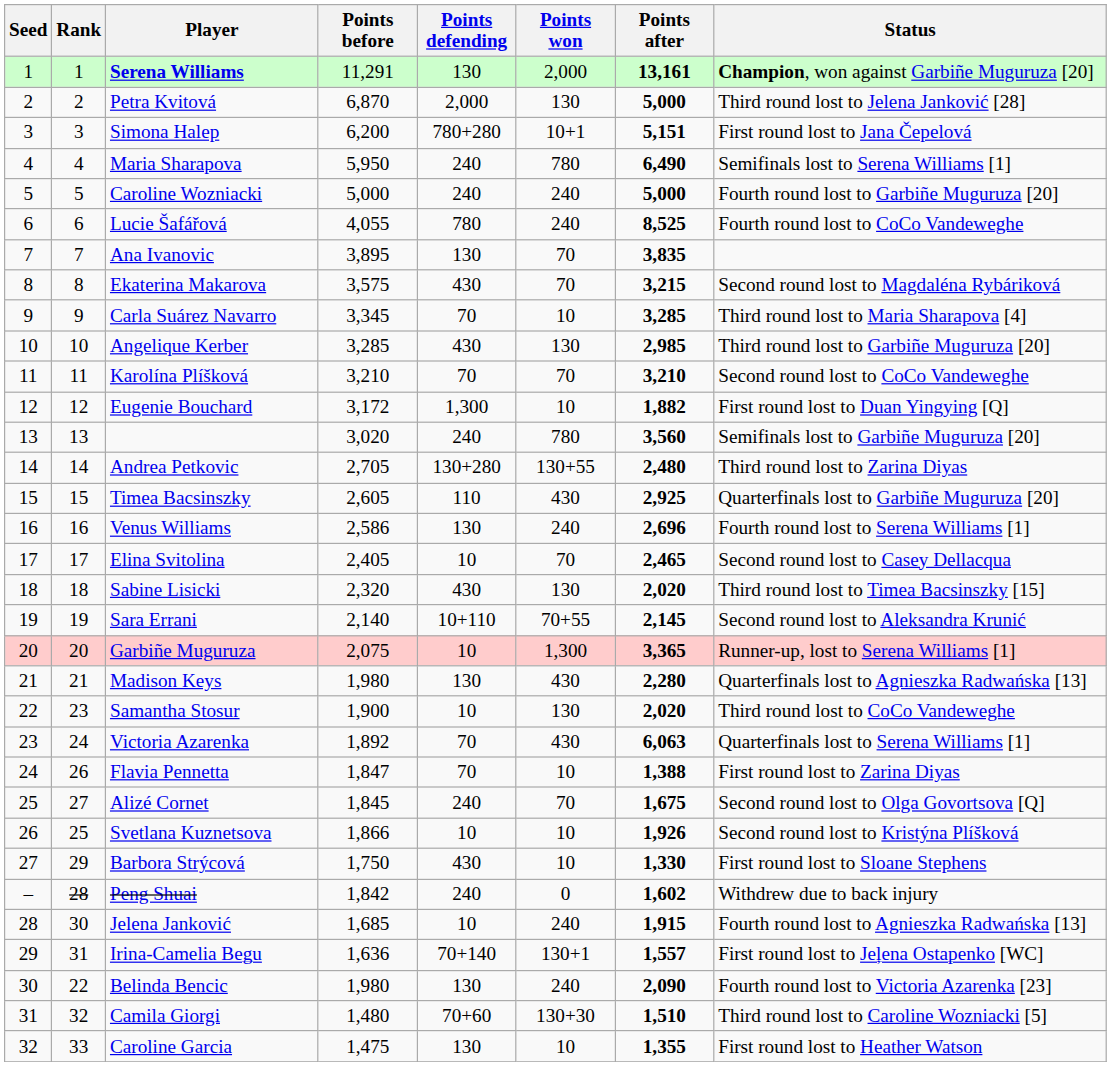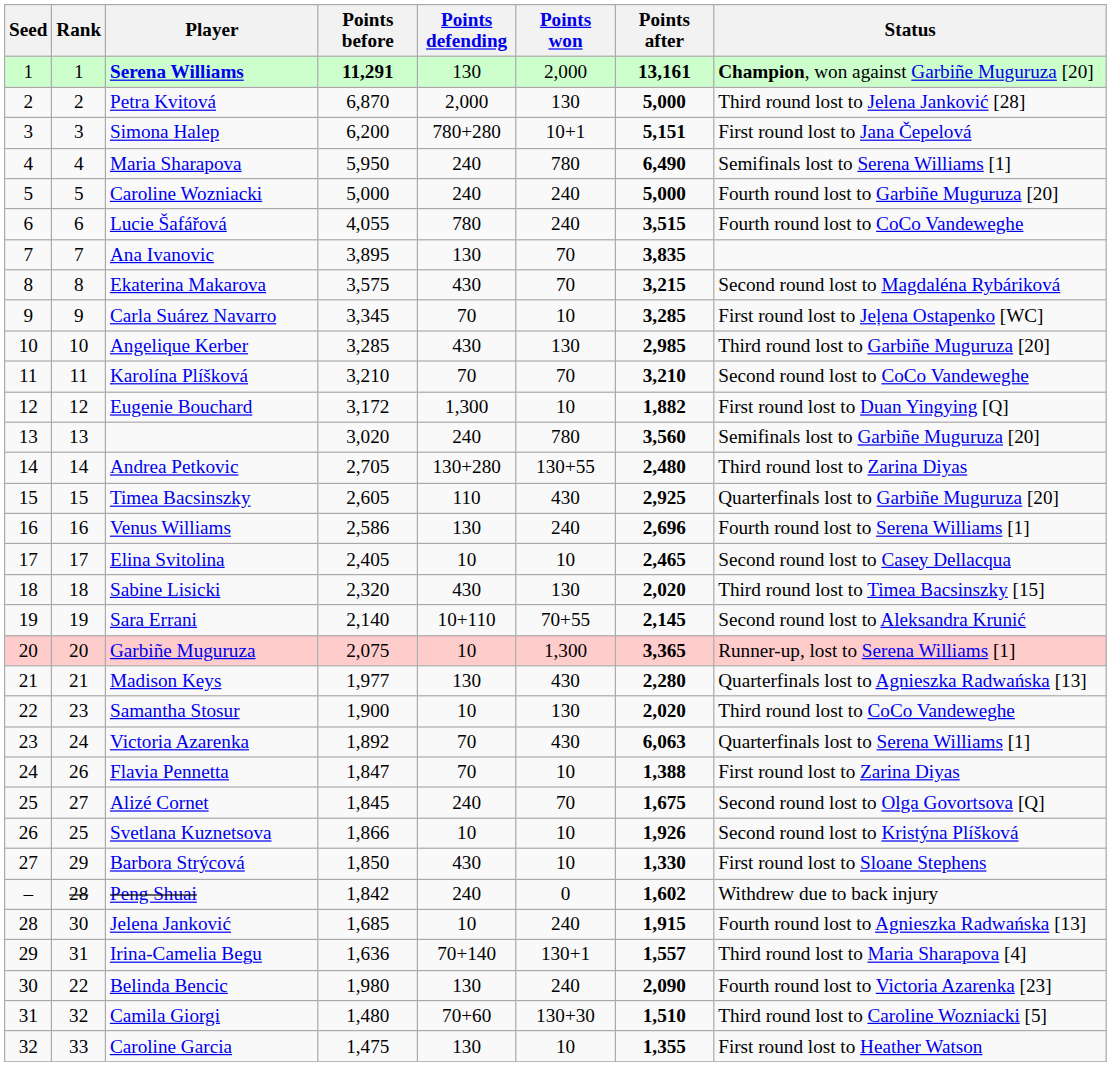 <table class="wikitable sortable" style="text-align:center;">
 <tr>
 <th style="width:30px;">Seed</th>
 <th style="width:30px;">Rank</th>
 <th style="width:170px;">Player</th>
 <th style="width:75px;">Points <br>before</th>
 <th style="width:75px;"><a href='#'>Points <br>defending</a></th>
 <th style="width:75px;"><a href='#'>Points <br>won</a></th>
 <th style="width:75px;">Points <br>after</th>
 <th style="width:320px;">Status</th>
 </tr>
 <tr style="background:#cfc;">
 <td>1</td>
 <td>1</td>
 <td style="text-align:left;" data-sort-value="Serena Williams"><strong> <a href='#'>Serena Williams</a></strong></td>
-<td>11,291</td>
+<td><strong>11,291</strong></td>
 <td>130</td>
 <td>2,000</td>
 <td><strong>13,161</strong></td>
 <td style="text-align:left;" data-sort-value="1"><strong>Champion</strong>, won against  <a href='#'>Garbiñe Muguruza</a> [20]</td>
 </tr>
 <tr>
 <td>2</td>
 <td>2</td>
 <td style="text-align:left;" data-sort-value="Petra Kvitová"> <a href='#'>Petra Kvitová</a></td>
 <td>6,870</td>
 <td>2,000</td>
 <td>130</td>
 <td><strong>5,000</strong></td>
 <td style="text-align:left;" data-sort-value="6">Third round lost to  <a href='#'>Jelena Janković</a> [28]</td>
 </tr>
 <tr>
 <td>3</td>
 <td>3</td>
 <td style="text-align:left;" data-sort-value="Simona Halep"> <a href='#'>Simona Halep</a></td>
 <td>6,200</td>
 <td data-sort-value="1060">780+280</td>
 <td data-sort-value="11">10+1</td>
 <td><strong>5,151</strong></td>
 <td style="text-align:left;" data-sort-value="8">First round lost to  <a href='#'>Jana Čepelová</a></td>
 </tr>
 <tr>
 <td>4</td>
 <td>4</td>
 <td style="text-align:left;" data-sort-value="Maria Sharapova"> <a href='#'>Maria Sharapova</a></td>
 <td>5,950</td>
 <td>240</td>
 <td>780</td>
 <td><strong>6,490</strong></td>
 <td style="text-align:left;" data-sort-value="3">Semifinals lost to  <a href='#'>Serena Williams</a> [1]</td>
 </tr>
 <tr>
 <td>5</td>
 <td>5</td>
 <td style="text-align:left;" data-sort-value="Caroline Wozniacki"> <a href='#'>Caroline Wozniacki</a></td>
 <td>5,000</td>
 <td>240</td>
 <td>240</td>
 <td><strong>5,000</strong></td>
 <td style="text-align:left;" data-sort-value="5">Fourth round lost to  <a href='#'>Garbiñe Muguruza</a> [20]</td>
 </tr>
 <tr>
 <td>6</td>
 <td>6</td>
 <td style="text-align:left;" data-sort-value="Lucie Šafářová"> <a href='#'>Lucie Šafářová</a></td>
 <td>4,055</td>
 <td>780</td>
 <td>240</td>
-<td><strong>8,525</strong></td>
+<td><strong>3,515</strong></td>
 <td style="text-align:left;" data-sort-value="5">Fourth round lost to  <a href='#'>CoCo Vandeweghe</a></td>
 </tr>
 <tr>
 <td>7</td>
 <td>7</td>
 <td style="text-align:left;" data-sort-value="Ana Ivanovic"> <a href='#'>Ana Ivanovic</a></td>
 <td>3,895</td>
 <td>130</td>
 <td>70</td>
 <td><strong>3,835</strong></td>
 <td style="text-align:left;" data-sort-value="7"></td>
 </tr>
 <tr>
 <td>8</td>
 <td>8</td>
 <td style="text-align:left;" data-sort-value="Ekaterina Makarova"> <a href='#'>Ekaterina Makarova</a></td>
 <td>3,575</td>
 <td>430</td>
 <td>70</td>
 <td><strong>3,215</strong></td>
 <td style="text-align:left;" data-sort-value="7">Second round lost to  <a href='#'>Magdaléna Rybáriková</a></td>
 </tr>
 <tr>
 <td>9</td>
 <td>9</td>
 <td style="text-align:left;" data-sort-value="Carla Suárez Navarro"> <a href='#'>Carla Suárez Navarro</a></td>
 <td>3,345</td>
 <td>70</td>
 <td>10</td>
 <td><strong>3,285</strong></td>
-<td style="text-align:left;" data-sort-value="6">Third round lost to  <a href='#'>Maria Sharapova</a> [4]</td>
+<td style="text-align:left;" data-sort-value="8">First round lost to  <a href='#'>Jeļena Ostapenko</a> [WC]</td>
 </tr>
 <tr>
 <td>10</td>
 <td>10</td>
 <td style="text-align:left;" data-sort-value="Angelique Kerber"> <a href='#'>Angelique Kerber</a></td>
 <td>3,285</td>
 <td>430</td>
 <td>130</td>
 <td><strong>2,985</strong></td>
 <td style="text-align:left;" data-sort-value="6">Third round lost to  <a href='#'>Garbiñe Muguruza</a> [20]</td>
 </tr>
 <tr>
 <td>11</td>
 <td>11</td>
 <td style="text-align:left;" data-sort-value="Karolína Plíšková"> <a href='#'>Karolína Plíšková</a></td>
 <td>3,210</td>
 <td>70</td>
 <td>70</td>
 <td><strong>3,210</strong></td>
 <td style="text-align:left;" data-sort-value="7">Second round lost to  <a href='#'>CoCo Vandeweghe</a></td>
 </tr>
 <tr>
 <td>12</td>
 <td>12</td>
 <td style="text-align:left;" data-sort-value="Eugenie Bouchard"> <a href='#'>Eugenie Bouchard</a></td>
 <td>3,172</td>
 <td>1,300</td>
 <td>10</td>
 <td><strong>1,882</strong></td>
 <td style="text-align:left;" data-sort-value="8">First round lost to  <a href='#'>Duan Yingying</a> [Q]</td>
 </tr>
 <tr>
 <td>13</td>
 <td>13</td>
 <td style="text-align:left;" data-sort-value="Agnieszka Radwańska"></td>
 <td>3,020</td>
 <td>240</td>
 <td>780</td>
 <td><strong>3,560</strong></td>
 <td style="text-align:left;" data-sort-value="3">Semifinals lost to  <a href='#'>Garbiñe Muguruza</a> [20]</td>
 </tr>
 <tr>
 <td>14</td>
 <td>14</td>
 <td style="text-align:left;" data-sort-value="Andrea Petkovic"> <a href='#'>Andrea Petkovic</a></td>
 <td>2,705</td>
 <td data-sort-value="410">130+280</td>
 <td data-sort-value="185">130+55</td>
 <td><strong>2,480</strong></td>
 <td style="text-align:left;" data-sort-value="6">Third round lost to  <a href='#'>Zarina Diyas</a></td>
 </tr>
 <tr>
 <td>15</td>
 <td>15</td>
 <td style="text-align:left;" data-sort-value="Timea Bacsinszky"> <a href='#'>Timea Bacsinszky</a></td>
 <td>2,605</td>
 <td>110</td>
 <td>430</td>
 <td><strong>2,925</strong></td>
 <td style="text-align:left;" data-sort-value="4">Quarterfinals lost to  <a href='#'>Garbiñe Muguruza</a> [20]</td>
 </tr>
 <tr>
 <td>16</td>
 <td>16</td>
 <td style="text-align:left;" data-sort-value="Venus Williams"> <a href='#'>Venus Williams</a></td>
 <td>2,586</td>
 <td>130</td>
 <td>240</td>
 <td><strong>2,696</strong></td>
 <td style="text-align:left;" data-sort-value="5">Fourth round lost to  <a href='#'>Serena Williams</a> [1]</td>
 </tr>
 <tr>
 <td>17</td>
 <td>17</td>
 <td style="text-align:left;" data-sort-value="Elina Svitolina"> <a href='#'>Elina Svitolina</a></td>
 <td>2,405</td>
 <td>10</td>
-<td>70</td>
+<td>10</td>
 <td><strong>2,465</strong></td>
 <td style="text-align:left;" data-sort-value="7">Second round lost to  <a href='#'>Casey Dellacqua</a></td>
 </tr>
 <tr>
 <td>18</td>
 <td>18</td>
 <td style="text-align:left;" data-sort-value="Sabine Lisicki"> <a href='#'>Sabine Lisicki</a></td>
 <td>2,320</td>
 <td>430</td>
 <td>130</td>
 <td><strong>2,020</strong></td>
 <td style="text-align:left;" data-sort-value="6">Third round lost to  <a href='#'>Timea Bacsinszky</a> [15]</td>
 </tr>
 <tr>
 <td>19</td>
 <td>19</td>
 <td style="text-align:left;" data-sort-value="Sara Errani"> <a href='#'>Sara Errani</a></td>
 <td>2,140</td>
 <td data-sort-value="120">10+110</td>
 <td data-sort-value="125">70+55</td>
 <td><strong>2,145</strong></td>
 <td style="text-align:left;" data-sort-value="7">Second round lost to  <a href='#'>Aleksandra Krunić</a></td>
 </tr>
 <tr style="background:#fcc;">
 <td>20</td>
 <td>20</td>
 <td style="text-align:left;" data-sort-value="Garbiñe Muguruza"> <a href='#'>Garbiñe Muguruza</a></td>
 <td>2,075</td>
 <td>10</td>
 <td>1,300</td>
 <td><strong>3,365</strong></td>
 <td style="text-align:left;" data-sort-value="2">Runner-up, lost to  <a href='#'>Serena Williams</a> [1]</td>
 </tr>
 <tr>
 <td>21</td>
 <td>21</td>
 <td style="text-align:left;" data-sort-value="Madison Keys"> <a href='#'>Madison Keys</a></td>
-<td>1,980</td>
+<td>1,977</td>
 <td>130</td>
 <td>430</td>
 <td><strong>2,280</strong></td>
 <td style="text-align:left;" data-sort-value="4">Quarterfinals lost to  <a href='#'>Agnieszka Radwańska</a> [13]</td>
 </tr>
 <tr>
 <td>22</td>
 <td>23</td>
 <td style="text-align:left;" data-sort-value="Samantha Stosur"> <a href='#'>Samantha Stosur</a></td>
 <td>1,900</td>
 <td>10</td>
 <td>130</td>
 <td><strong>2,020</strong></td>
 <td style="text-align:left;" data-sort-value="6">Third round lost to  <a href='#'>CoCo Vandeweghe</a></td>
 </tr>
 <tr>
 <td>23</td>
 <td>24</td>
 <td style="text-align:left;" data-sort-value="Victoria Azarenka"> <a href='#'>Victoria Azarenka</a></td>
 <td>1,892</td>
 <td>70</td>
 <td>430</td>
 <td><strong>6,063</strong></td>
 <td style="text-align:left;" data-sort-value="4">Quarterfinals lost to  <a href='#'>Serena Williams</a> [1]</td>
 </tr>
 <tr>
 <td>24</td>
 <td>26</td>
 <td style="text-align:left;" data-sort-value="Flavia Pennetta"> <a href='#'>Flavia Pennetta</a></td>
 <td>1,847</td>
 <td>70</td>
 <td>10</td>
 <td><strong>1,388</strong></td>
 <td style="text-align:left;" data-sort-value="8">First round lost to  <a href='#'>Zarina Diyas</a></td>
 </tr>
 <tr>
 <td>25</td>
 <td>27</td>
 <td style="text-align:left;" data-sort-value="Alizé Cornet"> <a href='#'>Alizé Cornet</a></td>
 <td>1,845</td>
 <td>240</td>
 <td>70</td>
 <td><strong>1,675</strong></td>
 <td style="text-align:left;" data-sort-value="7">Second round lost to  <a href='#'>Olga Govortsova</a> [Q]</td>
 </tr>
 <tr>
 <td>26</td>
 <td>25</td>
 <td style="text-align:left;" data-sort-value="Svetlana Kuznetsova"> <a href='#'>Svetlana Kuznetsova</a></td>
 <td>1,866</td>
 <td>10</td>
 <td>10</td>
 <td><strong>1,926</strong></td>
 <td style="text-align:left;" data-sort-value="7">Second round lost to  <a href='#'>Kristýna Plíšková</a></td>
 </tr>
 <tr>
 <td>27</td>
 <td>29</td>
 <td style="text-align:left;" data-sort-value="Barbora Strýcová"> <a href='#'>Barbora Strýcová</a></td>
-<td>1,750</td>
+<td>1,850</td>
 <td>430</td>
 <td>10</td>
 <td><strong>1,330</strong></td>
 <td style="text-align:left;" data-sort-value="8">First round lost to  <a href='#'>Sloane Stephens</a></td>
 </tr>
 <tr>
 <td>–</td>
 <td><s>28</s></td>
 <td style="text-align:left;" data-sort-value="Peng Shuai"> <s><a href='#'>Peng Shuai</a></s></td>
 <td>1,842</td>
 <td>240</td>
 <td>0</td>
 <td><strong>1,602</strong></td>
 <td style="text-align:left;">Withdrew due to back injury</td>
 </tr>
 <tr>
 <td>28</td>
 <td>30</td>
 <td style="text-align:left;" data-sort-value="Jelena Janković"> <a href='#'>Jelena Janković</a></td>
 <td>1,685</td>
 <td>10</td>
 <td>240</td>
 <td><strong>1,915</strong></td>
 <td style="text-align:left;" data-sort-value="5">Fourth round lost to  <a href='#'>Agnieszka Radwańska</a> [13]</td>
 </tr>
 <tr>
 <td>29</td>
 <td>31</td>
 <td style="text-align:left;" data-sort-value="Irina-Camelia Begu"> <a href='#'>Irina-Camelia Begu</a></td>
 <td>1,636</td>
 <td data-sort-value="210">70+140</td>
 <td data-sort-value="131">130+1</td>
 <td><strong>1,557</strong></td>
-<td style="text-align:left;" data-sort-value="8">First round lost to  <a href='#'>Jeļena Ostapenko</a> [WC]</td>
+<td style="text-align:left;" data-sort-value="6">Third round lost to  <a href='#'>Maria Sharapova</a> [4]</td>
 </tr>
 <tr>
 <td>30</td>
 <td>22</td>
 <td style="text-align:left;" data-sort-value="Belinda Bencic"> <a href='#'>Belinda Bencic</a></td>
 <td>1,980</td>
 <td>130</td>
 <td>240</td>
 <td><strong>2,090</strong></td>
 <td style="text-align:left;" data-sort-value="5">Fourth round lost to  <a href='#'>Victoria Azarenka</a> [23]</td>
 </tr>
 <tr>
 <td>31</td>
 <td>32</td>
 <td style="text-align:left;" data-sort-value="Camila Giorgi"> <a href='#'>Camila Giorgi</a></td>
 <td>1,480</td>
 <td data-sort-value="130">70+60</td>
 <td data-sort-value="160">130+30</td>
 <td><strong>1,510</strong></td>
 <td style="text-align:left;" data-sort-value="6">Third round lost to  <a href='#'>Caroline Wozniacki</a> [5]</td>
 </tr>
 <tr>
 <td>32</td>
 <td>33</td>
 <td style="text-align:left;" data-sort-value="Caroline Garcia"> <a href='#'>Caroline Garcia</a></td>
 <td>1,475</td>
 <td>130</td>
 <td>10</td>
 <td><strong>1,355</strong></td>
 <td style="text-align:left;" data-sort-value="8">First round lost to  <a href='#'>Heather Watson</a></td>
 </tr>
 </table>
